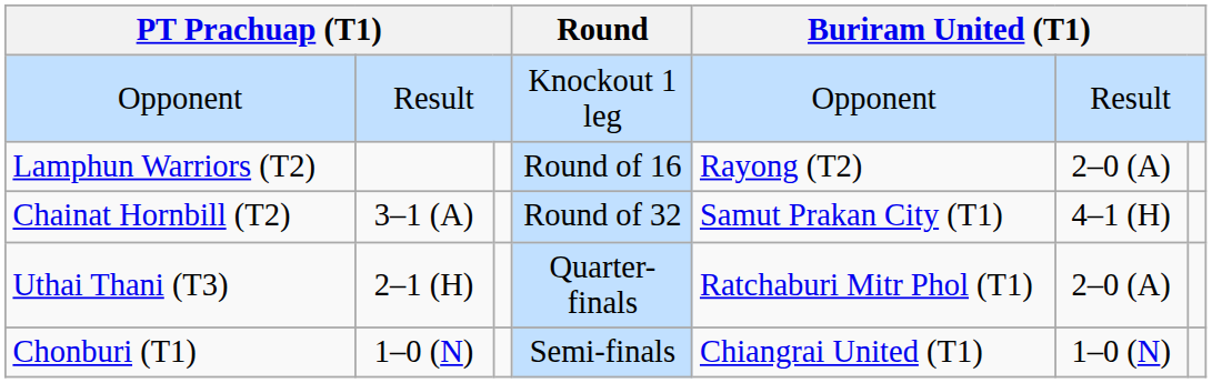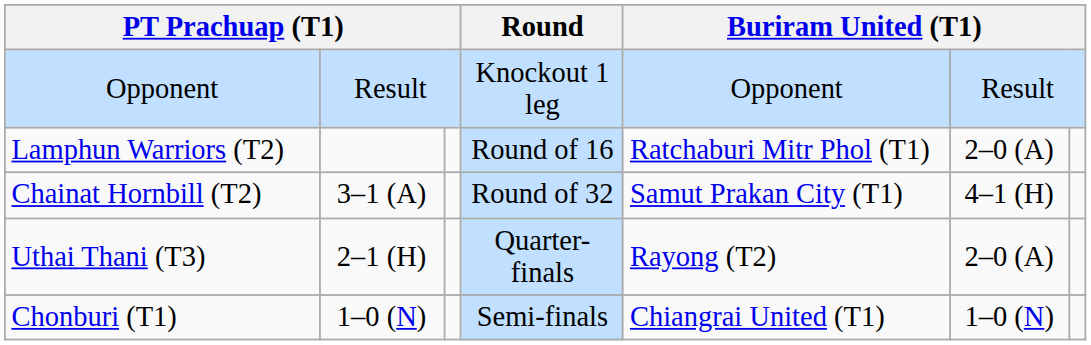 <table class="wikitable" style="text-align:center">
 <tr>
 <th colspan=4 width="350"><a href='#'>PT Prachuap</a> (T1)</th>
 <th>Round</th>
 <th colspan=4 width="350"><a href='#'>Buriram United</a> (T1)</th>
 </tr>
 <tr style="background:#C1E0FF">
 <td>Opponent</td>
 <td colspan=3>Result</td>
 <td>Knockout 1 leg</td>
 <td>Opponent</td>
 <td colspan=3>Result</td>
 </tr>
 <tr>
 <td align=left><a href='#'>Lamphun Warriors</a> (T2)</td>
 <td colspan=2></td>
 <td><small></small></td>
 <td style="background:#C1E0FF">Round of 16</td>
-<td align=left><a href='#'>Rayong</a> (T2)</td>
+<td align=left><a href='#'>Ratchaburi Mitr Phol</a> (T1)</td>
 <td colspan=2>2–0 (A)</td>
 <td><small></small></td>
 </tr>
 <tr>
 <td align=left><a href='#'>Chainat Hornbill</a> (T2)</td>
 <td colspan=2>3–1 (A)</td>
 <td><small></small></td>
 <td style="background:#C1E0FF">Round of 32</td>
 <td align=left><a href='#'>Samut Prakan City</a> (T1)</td>
 <td colspan=2>4–1 (H)</td>
 <td><small></small></td>
 </tr>
 <tr>
 <td align=left><a href='#'>Uthai Thani</a> (T3)</td>
 <td colspan=2>2–1 (H)</td>
 <td><small></small></td>
 <td style="background:#C1E0FF">Quarter-finals</td>
-<td align=left><a href='#'>Ratchaburi Mitr Phol</a> (T1)</td>
+<td align=left><a href='#'>Rayong</a> (T2)</td>
 <td colspan=2>2–0 (A)</td>
 <td><small></small></td>
 </tr>
 <tr>
 <td align=left><a href='#'>Chonburi</a> (T1)</td>
 <td colspan=2>1–0 (<a href='#'>N</a>)</td>
 <td><small></small></td>
 <td style="background:#C1E0FF">Semi-finals</td>
 <td align=left><a href='#'>Chiangrai United</a> (T1)</td>
 <td colspan=2>1–0 (<a href='#'>N</a>)</td>
 <td><small></small></td>
 </tr>
 </table>
